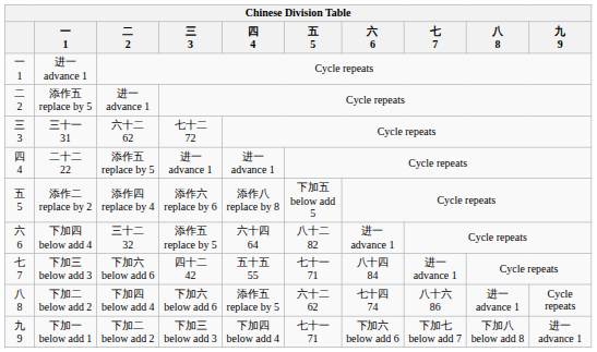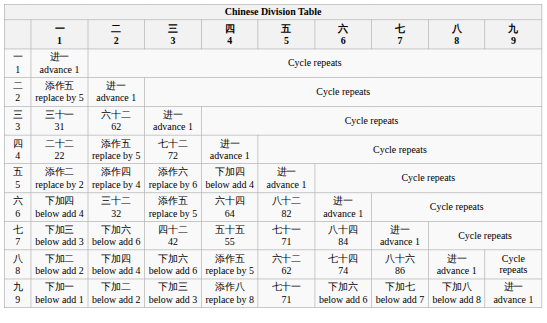 <table class="wikitable" style="text-align:center">
 <tr>
 <th colspan="10">Chinese Division Table</th>
 </tr>
 <tr>
 <th style="width:50pt;"></th>
 <th style="width:100pt;">一<br>1</th>
 <th style="width:100pt;">二 <br> 2</th>
 <th style="width:100pt;">三<br>3</th>
 <th style="width:100pt;">四<br>4</th>
 <th style="width:100pt;">五<br>5</th>
 <th style="width:100pt;">六<br>6</th>
 <th style="width:100pt;">七<br>7</th>
 <th style="width:100pt;">八<br>8</th>
 <th style="width:100pt;">九<br>9</th>
 </tr>
 <tr>
 <td>一<br>1</td>
 <td>进一<br>advance 1</td>
 <td colspan="8">Cycle repeats</td>
 </tr>
 <tr>
 <td>二<br>2</td>
 <td>添作五<br>replace by 5</td>
 <td>进一<br>advance 1</td>
 <td colspan="7">Cycle repeats</td>
 </tr>
 <tr>
 <td>三<br>3</td>
 <td>三十一<br>31</td>
 <td>六十二<br>62</td>
-<td>七十二<br>72</td>
+<td>进一<br>advance 1</td>
 <td colspan="6">Cycle repeats</td>
 </tr>
 <tr>
 <td>四<br>4</td>
 <td>二十二<br>22</td>
 <td>添作五<br>replace by 5</td>
-<td>进一<br>advance 1</td>
+<td>七十二<br>72</td>
 <td>进一<br>advance 1</td>
 <td colspan="5">Cycle repeats</td>
 </tr>
 <tr>
 <td>五<br>5</td>
 <td>添作二<br>replace by 2</td>
 <td>添作四<br>replace by 4</td>
 <td>添作六<br>replace by 6</td>
-<td>添作八<br>replace by 8</td>
-<td>下加五<br>below add 5</td>
+<td>下加四<br>below add 4</td>
+<td>进一<br>advance 1</td>
 <td colspan="4">Cycle repeats</td>
 </tr>
 <tr>
 <td>六<br>6</td>
 <td>下加四<br>below add 4</td>
 <td>三十二<br>32</td>
 <td>添作五<br>replace by 5</td>
 <td>六十四<br>64</td>
 <td>八十二<br>82</td>
 <td>进一<br>advance 1</td>
 <td colspan="3">Cycle repeats</td>
 </tr>
 <tr>
 <td>七<br>7</td>
 <td>下加三<br>below add 3</td>
 <td>下加六<br>below add 6</td>
 <td>四十二<br>42</td>
 <td>五十五<br>55</td>
 <td>七十一<br>71</td>
 <td>八十四<br>84</td>
 <td>进一<br>advance 1</td>
 <td colspan="2">Cycle repeats</td>
 </tr>
 <tr>
 <td>八<br>8</td>
 <td>下加二<br>below add 2</td>
 <td>下加四<br>below add 4</td>
 <td>下加六<br>below add 6</td>
 <td>添作五<br>replace by 5</td>
 <td>六十二<br>62</td>
 <td>七十四<br>74</td>
 <td>八十六<br>86</td>
 <td>进一<br>advance 1</td>
 <td>Cycle repeats</td>
 </tr>
 <tr>
 <td>九<br>9</td>
 <td>下加一<br>below add 1</td>
 <td>下加二<br>below add 2</td>
 <td>下加三<br>below add 3</td>
-<td>下加四<br>below add 4</td>
+<td>添作八<br>replace by 8</td>
 <td>七十一<br>71</td>
 <td>下加六<br>below add 6</td>
 <td>下加七<br>below add 7</td>
 <td>下加八<br>below add 8</td>
 <td>进一<br>advance 1</td>
 </tr>
 </table>
